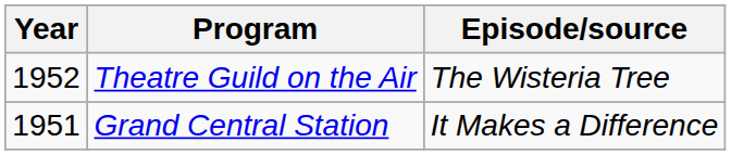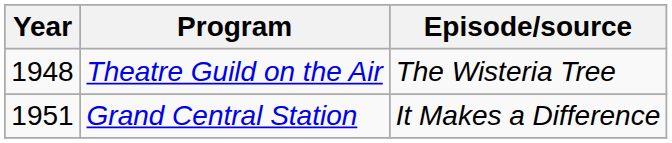 <table class="wikitable">
 <tr>
 <th>Year</th>
 <th>Program</th>
 <th>Episode/source</th>
 </tr>
 <tr>
-<td>1952</td>
+<td>1948</td>
 <td><em><a href='#'>Theatre Guild on the Air</a></em></td>
 <td><em>The Wisteria Tree</em></td>
 </tr>
 <tr>
 <td>1951</td>
 <td><em><a href='#'>Grand Central Station</a></em></td>
 <td><em>It Makes a Difference</em></td>
 </tr>
 </table>
